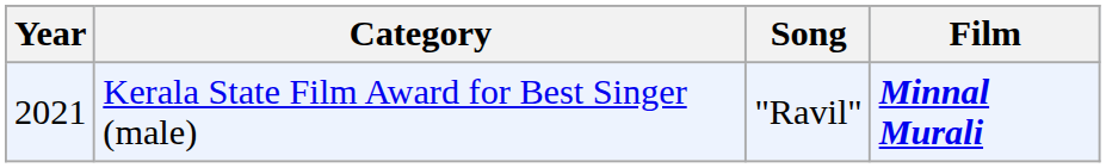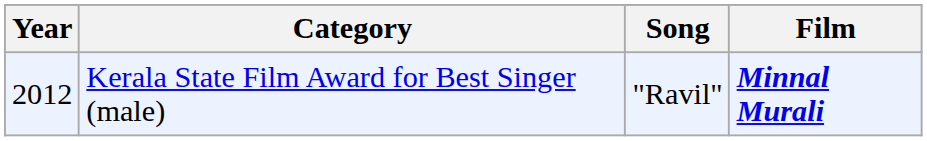 <table class="wikitable" width="55%">
 <tr bgcolor="#d1e4fd">
 <th>Year</th>
 <th>Category</th>
 <th>Song</th>
 <th>Film</th>
 </tr>
 <tr bgcolor=#edf3fe>
-<td>2021</td>
+<td>2012</td>
 <td><a href='#'>Kerala State Film Award for Best Singer</a> (male)</td>
 <td>"Ravil"</td>
 <td><strong><em><a href='#'>Minnal Murali</a></em></strong></td>
 </tr>
 </table>
